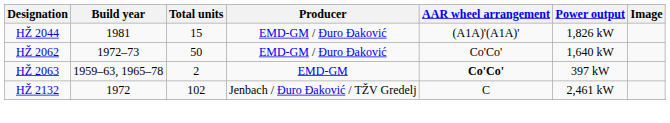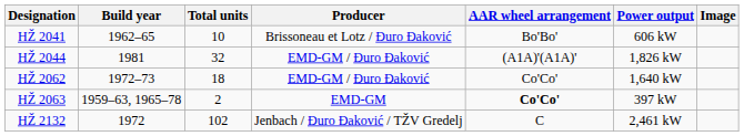 <table class="wikitable sortable" style="text-align:center;">
 <tr>
 <th>Designation</th>
 <th>Build year</th>
 <th>Total units</th>
 <th>Producer</th>
 <th><a href='#'>AAR wheel arrangement</a></th>
 <th><a href='#'>Power output</a></th>
 <th class="unsortable">Image</th>
 </tr>
 <tr>
+<td><a href='#'>HŽ 2041</a></td>
+<td>1962–65</td>
+<td>10</td>
+<td>Brissoneau et Lotz / <a href='#'>Đuro Đaković</a></td>
+<td>Bo'Bo'</td>
+<td>606 kW</td>
+<td></td>
+</tr>
+<tr>
 <td><a href='#'>HŽ 2044</a></td>
 <td>1981</td>
-<td>15</td>
+<td>32</td>
 <td><a href='#'>EMD-GM</a> / <a href='#'>Đuro Đaković</a></td>
 <td>(A1A)'(A1A)'</td>
 <td>1,826 kW</td>
 <td></td>
 </tr>
 <tr>
 <td><a href='#'>HŽ 2062</a></td>
 <td>1972–73</td>
-<td>50</td>
+<td>18</td>
 <td><a href='#'>EMD-GM</a> / <a href='#'>Đuro Đaković</a></td>
 <td>Co'Co'</td>
 <td>1,640 kW</td>
 <td></td>
 </tr>
 <tr>
 <td><a href='#'>HŽ 2063</a></td>
 <td>1959–63, 1965–78</td>
 <td>2</td>
 <td><a href='#'>EMD-GM</a></td>
 <td><strong>Co'Co'</strong></td>
 <td>397 kW</td>
 <td></td>
 </tr>
 <tr>
 <td><a href='#'>HŽ 2132</a></td>
 <td>1972</td>
 <td>102</td>
 <td>Jenbach / <a href='#'>Đuro Đaković</a> / TŽV Gredelj</td>
 <td>C</td>
 <td>2,461 kW</td>
 <td></td>
 </tr>
 </table>
